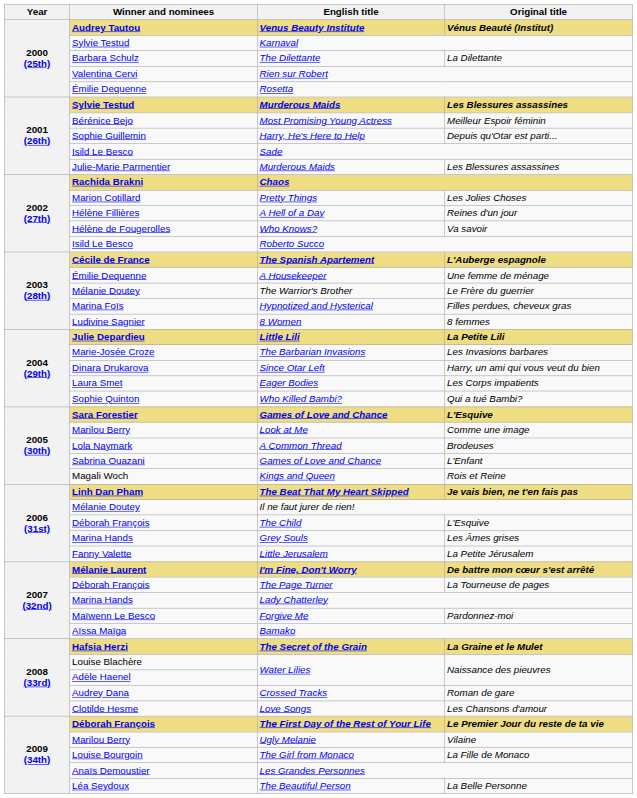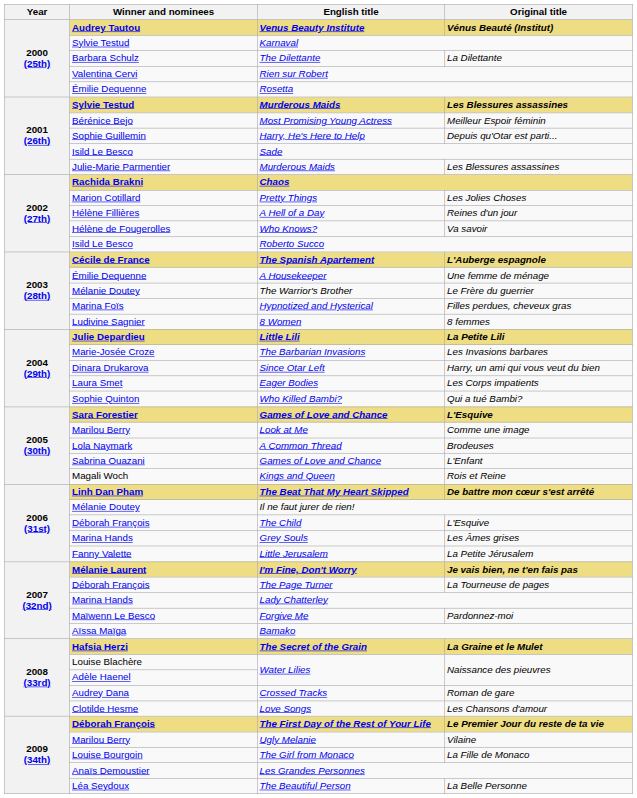 <table class="wikitable">
 <tr>
 <th width="100">Year</th>
 <th width="300">Winner and nominees</th>
 <th width="300">English title</th>
 <th width="300">Original title</th>
 </tr>
 <tr>
 <th rowspan="5" style="text-align:center;">2000<br><a href='#'>(25th)</a></th>
 <td style="background:#eedd82;"><strong><a href='#'>Audrey Tautou</a></strong></td>
 <td style="background:#eedd82;"><strong><em><a href='#'>Venus Beauty Institute</a></em></strong></td>
 <td style="background:#eedd82;"><strong><em>Vénus Beauté (Institut)</em></strong></td>
 </tr>
 <tr>
 <td><a href='#'>Sylvie Testud</a></td>
 <td colspan=2><em><a href='#'>Karnaval</a></em></td>
 </tr>
 <tr>
 <td><a href='#'>Barbara Schulz</a></td>
 <td><em><a href='#'>The Dilettante</a></em></td>
 <td><em>La Dilettante</em></td>
 </tr>
 <tr>
 <td><a href='#'>Valentina Cervi</a></td>
 <td colspan=2><em><a href='#'>Rien sur Robert</a></em></td>
 </tr>
 <tr>
 <td><a href='#'>Émilie Dequenne</a></td>
 <td colspan=2><em><a href='#'>Rosetta</a></em></td>
 </tr>
 <tr>
 <th rowspan="5" style="text-align:center;">2001<br><a href='#'>(26th)</a></th>
 <td style="background:#eedd82;"><strong><a href='#'>Sylvie Testud</a></strong></td>
 <td style="background:#eedd82;"><strong><em><a href='#'>Murderous Maids</a></em></strong></td>
 <td style="background:#eedd82;"><strong><em>Les Blessures assassines</em></strong></td>
 </tr>
 <tr>
 <td><a href='#'>Bérénice Bejo</a></td>
 <td><em><a href='#'>Most Promising Young Actress</a></em></td>
 <td><em>Meilleur Espoir féminin</em></td>
 </tr>
 <tr>
 <td><a href='#'>Sophie Guillemin</a></td>
 <td><em><a href='#'>Harry, He's Here to Help</a></em></td>
 <td><em>Depuis qu'Otar est parti...</em></td>
 </tr>
 <tr>
 <td><a href='#'>Isild Le Besco</a></td>
 <td colspan=2><em><a href='#'>Sade</a></em></td>
 </tr>
 <tr>
 <td><a href='#'>Julie-Marie Parmentier</a></td>
 <td><em><a href='#'>Murderous Maids</a></em></td>
 <td><em>Les Blessures assassines</em></td>
 </tr>
 <tr>
 <th rowspan="5" style="text-align:center;">2002<br><a href='#'>(27th)</a></th>
 <td style="background:#eedd82;"><strong><a href='#'>Rachida Brakni</a></strong></td>
 <td colspan="2" style="background:#eedd82;"><em><a href='#'><strong>Chaos</strong></a></em></td>
 </tr>
 <tr>
 <td><a href='#'>Marion Cotillard</a></td>
 <td><em><a href='#'>Pretty Things</a></em></td>
 <td><em>Les Jolies Choses</em></td>
 </tr>
 <tr>
 <td><a href='#'>Hélène Fillières</a></td>
 <td><em><a href='#'>A Hell of a Day</a></em></td>
 <td><em>Reines d'un jour</em></td>
 </tr>
 <tr>
 <td><a href='#'>Hélène de Fougerolles</a></td>
 <td><em><a href='#'>Who Knows?</a></em></td>
 <td><em>Va savoir</em></td>
 </tr>
 <tr>
 <td><a href='#'>Isild Le Besco</a></td>
 <td colspan=2><em><a href='#'>Roberto Succo</a></em></td>
 </tr>
 <tr>
 <th rowspan="5" style="text-align:center;">2003<br><a href='#'>(28th)</a></th>
 <td style="background:#eedd82;"><strong><a href='#'>Cécile de France</a></strong></td>
 <td style="background:#eedd82;"><em><a href='#'><strong>The Spanish Apartement</strong></a></em></td>
 <td style="background:#eedd82;"><strong><em>L'Auberge espagnole</em></strong></td>
 </tr>
 <tr>
 <td><a href='#'>Émilie Dequenne</a></td>
 <td><em><a href='#'>A Housekeeper</a></em></td>
 <td><em>Une femme de ménage</em></td>
 </tr>
 <tr>
 <td><a href='#'>Mélanie Doutey</a></td>
 <td><em>The Warrior's Brother</em></td>
 <td><em>Le Frère du guerrier</em></td>
 </tr>
 <tr>
 <td><a href='#'>Marina Foïs</a></td>
 <td><em><a href='#'>Hypnotized and Hysterical</a></em></td>
 <td><em>Filles perdues, cheveux gras</em></td>
 </tr>
 <tr>
 <td><a href='#'>Ludivine Sagnier</a></td>
 <td><em><a href='#'>8 Women</a></em></td>
 <td><em>8 femmes</em></td>
 </tr>
 <tr>
 <th rowspan="5" style="text-align:center;">2004<br><a href='#'>(29th)</a></th>
 <td style="background:#eedd82;"><strong><a href='#'>Julie Depardieu</a></strong></td>
 <td style="background:#eedd82;"><strong><em><a href='#'>Little Lili</a></em></strong></td>
 <td style="background:#eedd82;"><strong><em>La Petite Lili</em></strong></td>
 </tr>
 <tr>
 <td><a href='#'>Marie-Josée Croze</a></td>
 <td><em><a href='#'>The Barbarian Invasions</a></em></td>
 <td><em>Les Invasions barbares</em></td>
 </tr>
 <tr>
 <td><a href='#'>Dinara Drukarova</a></td>
 <td><em><a href='#'>Since Otar Left</a></em></td>
 <td><em>Harry, un ami qui vous veut du bien</em></td>
 </tr>
 <tr>
 <td><a href='#'>Laura Smet</a></td>
 <td><em><a href='#'>Eager Bodies</a></em></td>
 <td><em>Les Corps impatients</em></td>
 </tr>
 <tr>
 <td><a href='#'>Sophie Quinton</a></td>
 <td><em><a href='#'>Who Killed Bambi?</a></em></td>
 <td><em>Qui a tué Bambi?</em></td>
 </tr>
 <tr>
 <th rowspan="5" style="text-align:center;">2005<br><a href='#'>(30th)</a></th>
 <td style="background:#eedd82;"><strong><a href='#'>Sara Forestier</a></strong></td>
 <td style="background:#eedd82;"><strong><em><a href='#'>Games of Love and Chance</a></em></strong></td>
 <td style="background:#eedd82;"><strong><em>L'Esquive</em></strong></td>
 </tr>
 <tr>
 <td><a href='#'>Marilou Berry</a></td>
 <td><em><a href='#'>Look at Me</a></em></td>
 <td><em>Comme une image</em></td>
 </tr>
 <tr>
 <td><a href='#'>Lola Naymark</a></td>
 <td><em><a href='#'>A Common Thread</a></em></td>
 <td><em>Brodeuses</em></td>
 </tr>
 <tr>
 <td><a href='#'>Sabrina Ouazani</a></td>
 <td><em><a href='#'>Games of Love and Chance</a></em></td>
 <td><em>L'Enfant</em></td>
 </tr>
 <tr>
 <td>Magali Woch</td>
 <td><em><a href='#'>Kings and Queen</a></em></td>
 <td><em>Rois et Reine</em></td>
 </tr>
 <tr>
 <th rowspan="5" style="text-align:center;">2006<br><a href='#'>(31st)</a></th>
 <td style="background:#eedd82;"><strong><a href='#'>Linh Dan Pham</a></strong></td>
 <td style="background:#eedd82;"><strong><em><a href='#'>The Beat That My Heart Skipped</a></em></strong></td>
-<td style="background:#eedd82;"><strong><em>Je vais bien, ne t'en fais pas</em></strong></td>
+<td style="background:#eedd82;"><strong><em>De battre mon cœur s'est arrêté</em></strong></td>
 </tr>
 <tr>
 <td><a href='#'>Mélanie Doutey</a></td>
 <td colspan=2><em>Il ne faut jurer de rien!</em></td>
 </tr>
 <tr>
 <td><a href='#'>Déborah François</a></td>
 <td><em><a href='#'>The Child</a></em></td>
 <td><em>L'Esquive</em></td>
 </tr>
 <tr>
 <td><a href='#'>Marina Hands</a></td>
 <td><em><a href='#'>Grey Souls</a></em></td>
 <td><em>Les Âmes grises</em></td>
 </tr>
 <tr>
 <td><a href='#'>Fanny Valette</a></td>
 <td><em><a href='#'>Little Jerusalem</a></em></td>
 <td><em>La Petite Jérusalem</em></td>
 </tr>
 <tr>
 <th rowspan="5" style="text-align:center;">2007<br><a href='#'>(32nd)</a></th>
 <td style="background:#eedd82;"><strong><a href='#'>Mélanie Laurent</a></strong></td>
 <td style="background:#eedd82;"><strong><em><a href='#'>I'm Fine, Don't Worry</a></em></strong></td>
-<td style="background:#eedd82;"><strong><em>De battre mon cœur s'est arrêté</em></strong></td>
+<td style="background:#eedd82;"><strong><em>Je vais bien, ne t'en fais pas</em></strong></td>
 </tr>
 <tr>
 <td><a href='#'>Déborah François</a></td>
 <td><em><a href='#'>The Page Turner</a></em></td>
 <td><em>La Tourneuse de pages</em></td>
 </tr>
 <tr>
 <td><a href='#'>Marina Hands</a></td>
 <td colspan=2><em><a href='#'>Lady Chatterley</a></em></td>
 </tr>
 <tr>
 <td><a href='#'>Maïwenn Le Besco</a></td>
 <td><em><a href='#'>Forgive Me</a></em></td>
 <td><em>Pardonnez-moi</em></td>
 </tr>
 <tr>
 <td><a href='#'>Aïssa Maïga</a></td>
 <td colspan=2><em><a href='#'>Bamako</a></em></td>
 </tr>
 <tr>
 <th rowspan="5" style="text-align:center;">2008<br><a href='#'>(33rd)</a></th>
 <td style="background:#eedd82;"><strong><a href='#'>Hafsia Herzi</a></strong></td>
 <td style="background:#eedd82;"><strong><em><a href='#'>The Secret of the Grain</a></em></strong></td>
 <td style="background:#eedd82;"><strong><em>La Graine et le Mulet</em></strong></td>
 </tr>
 <tr>
 <td>Louise Blachère</td>
 <td rowspan="2"><em><a href='#'>Water Lilies</a></em></td>
 <td rowspan="2"><em>Naissance des pieuvres</em></td>
 </tr>
 <tr>
 <td><a href='#'>Adèle Haenel</a></td>
 </tr>
 <tr>
 <td><a href='#'>Audrey Dana</a></td>
 <td><em><a href='#'>Crossed Tracks</a></em></td>
 <td><em>Roman de gare</em></td>
 </tr>
 <tr>
 <td><a href='#'>Clotilde Hesme</a></td>
 <td><em><a href='#'>Love Songs</a></em></td>
 <td><em>Les Chansons d'amour</em></td>
 </tr>
 <tr>
 <th rowspan="5" style="text-align:center;">2009<br><a href='#'>(34th)</a></th>
 <td style="background:#eedd82;"><strong><a href='#'>Déborah François</a></strong></td>
 <td style="background:#eedd82;"><em><a href='#'><strong>The First Day of the Rest of Your Life</strong></a></em></td>
 <td style="background:#eedd82;"><strong><em>Le Premier Jour du reste de ta vie</em></strong></td>
 </tr>
 <tr>
 <td><a href='#'>Marilou Berry</a></td>
 <td><em><a href='#'>Ugly Melanie</a></em></td>
 <td><em>Vilaine</em></td>
 </tr>
 <tr>
 <td><a href='#'>Louise Bourgoin</a></td>
 <td><em><a href='#'>The Girl from Monaco</a></em></td>
 <td><em>La Fille de Monaco</em></td>
 </tr>
 <tr>
 <td><a href='#'>Anaïs Demoustier</a></td>
 <td colspan="2"><em><a href='#'>Les Grandes Personnes</a></em></td>
 </tr>
 <tr>
 <td><a href='#'>Léa Seydoux</a></td>
 <td><em><a href='#'>The Beautiful Person</a></em></td>
 <td><em>La Belle Personne</em></td>
 </tr>
 </table>
